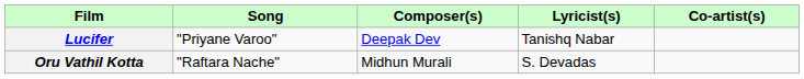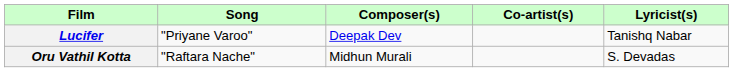 <table class="wikitable plainrowheaders" width="100%" textcolor:#000;">
 <tr style="background:#cfc; text-align:center;">
 <td scope="col" width=21%><strong>Film</strong></td>
 <td scope="col" width=23%><strong>Song</strong></td>
 <td scope="col" width=20%><strong>Composer(s)</strong></td>
+<td scope="col" width=18%><strong>Co-artist(s)</strong></td>
 <td scope="col" width=17%><strong>Lyricist(s)</strong></td>
-<td scope="col" width=18%><strong>Co-artist(s)</strong></td>
 </tr>
 <tr>
 <th scope="row"><em><a href='#'>Lucifer</a></em></th>
 <td>"Priyane Varoo"</td>
 <td><a href='#'>Deepak Dev</a></td>
+<td></td>
 <td>Tanishq Nabar</td>
-<td></td>
 </tr>
 <tr>
 <th scope="row"><em>Oru Vathil Kotta</em></th>
 <td>"Raftara Nache"</td>
 <td>Midhun Murali</td>
+<td></td>
 <td>S. Devadas</td>
-<td></td>
 </tr>
 </table>
